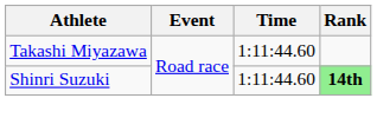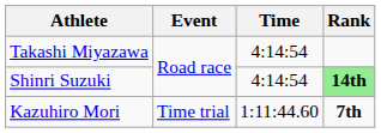 <table class=wikitable style="font-size:90%">
 <tr>
 <th>Athlete</th>
 <th>Event</th>
 <th>Time</th>
 <th>Rank</th>
 </tr>
 <tr>
 <td><a href='#'>Takashi Miyazawa</a></td>
 <td rowspan=2><a href='#'>Road race</a></td>
-<td align=center>1:11:44.60</td>
+<td align=center>4:14:54</td>
 <td align=center></td>
 </tr>
 <tr>
 <td><a href='#'>Shinri Suzuki</a></td>
-<td align=center>1:11:44.60</td>
+<td align=center>4:14:54</td>
 <td align=center style="background: lightgreen;"><strong>14th</strong></td>
 </tr>
+<tr>
+<td><a href='#'>Kazuhiro Mori</a></td>
+<td><a href='#'>Time trial</a></td>
+<td align=center>1:11:44.60</td>
+<td align=center><strong>7th</strong></td>
+</tr>
 </table>
